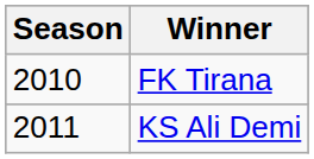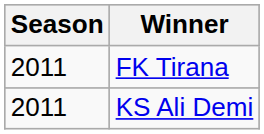 <table class="wikitable sortable">
 <tr>
 <th>Season</th>
 <th>Winner</th>
 </tr>
 <tr>
-<td>2010</td>
+<td>2011</td>
 <td><a href='#'>FK Tirana</a></td>
 </tr>
 <tr>
 <td>2011</td>
 <td><a href='#'>KS Ali Demi</a></td>
 </tr>
 </table>
